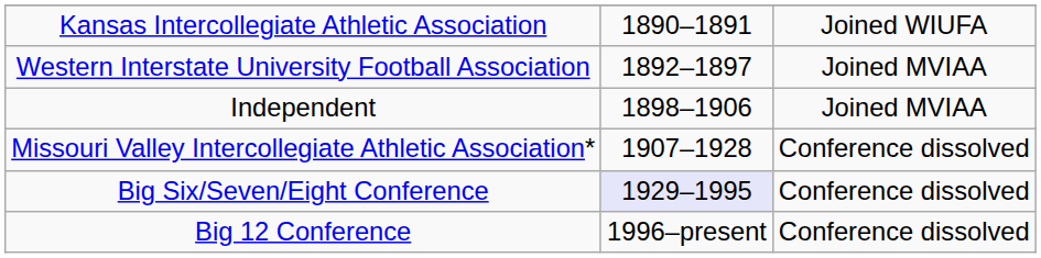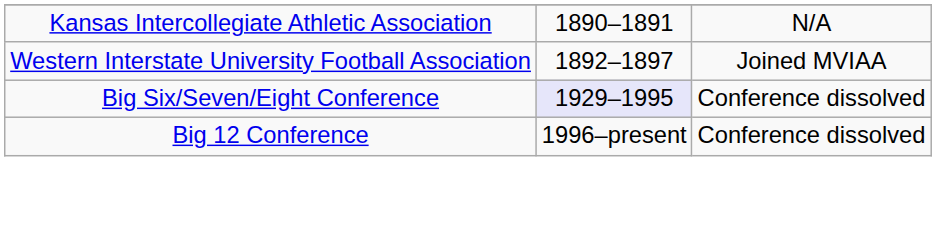 <table class="wikitable" style="text-align:center">
 <tr>
 </tr>
 <tr>
 <td><a href='#'>Kansas Intercollegiate Athletic Association</a></td>
 <td>1890–1891</td>
-<td>Joined WIUFA</td>
+<td>N/A</td>
 </tr>
 <tr>
 <td><a href='#'>Western Interstate University Football Association</a></td>
 <td>1892–1897</td>
 <td>Joined MVIAA</td>
-</tr>
-<tr>
-<td>Independent</td>
-<td>1898–1906</td>
-<td>Joined MVIAA</td>
-</tr>
-<tr>
-<td><a href='#'>Missouri Valley Intercollegiate Athletic Association</a>*</td>
-<td>1907–1928</td>
-<td>Conference dissolved</td>
 </tr>
 <tr>
 <td><a href='#'>Big Six/Seven/Eight Conference</a></td>
 <td style="background: lavender;">1929–1995</td>
 <td>Conference dissolved</td>
 </tr>
 <tr>
 <td><a href='#'>Big 12 Conference</a></td>
 <td>1996–present</td>
 <td>Conference dissolved</td>
 </tr>
 </table>
